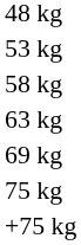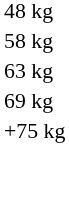 <table>
 <tr>
 <td>48 kg<br></td>
-<td></td>
-<td></td>
-<td></td>
-</tr>
-<tr>
-<td>53 kg<br></td>
 <td></td>
 <td></td>
 <td></td>
 </tr>
 <tr>
 <td>58 kg<br></td>
 <td></td>
 <td></td>
 <td></td>
 </tr>
 <tr>
 <td>63 kg<br></td>
 <td></td>
 <td></td>
 <td></td>
 </tr>
 <tr>
 <td>69 kg<br></td>
 <td></td>
 <td></td>
 <td></td>
 </tr>
 <tr>
-<td>75 kg<br></td>
-<td></td>
-<td></td>
-<td></td>
-</tr>
-<tr>
 <td>+75 kg<br></td>
 <td></td>
 <td></td>
 <td></td>
 </tr>
 </table>
